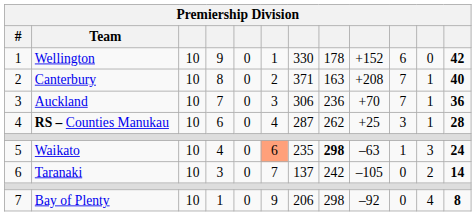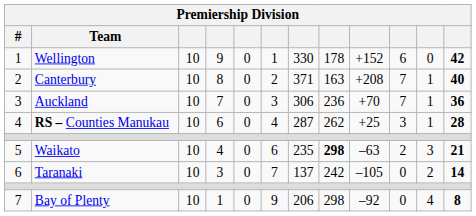 <table class="wikitable" width="550px" style="text-align:center">
 <tr>
 <th colspan="12">Premiership Division</th>
 </tr>
 <tr>
 <th style="width:5%">#</th>
 <th style="width:27%">Team</th>
 <th style="width:5%"></th>
 <th style="width:5%"></th>
 <th style="width:5%"></th>
 <th style="width:5%"></th>
 <th style="width:5%"></th>
 <th style="width:5%"></th>
 <th style="width:7%"></th>
 <th style="width:5%"></th>
 <th style="width:5%"></th>
 <th style="width:5%"></th>
 </tr>
 <tr>
 <td>1</td>
 <td style="text-align:left"><a href='#'>Wellington</a></td>
 <td>10</td>
 <td>9</td>
 <td>0</td>
 <td>1</td>
 <td>330</td>
 <td>178</td>
 <td>+152</td>
 <td>6</td>
 <td>0</td>
 <td><strong>42</strong></td>
 </tr>
 <tr>
 <td>2</td>
 <td style="text-align:left"><a href='#'>Canterbury</a></td>
 <td>10</td>
 <td>8</td>
 <td>0</td>
 <td>2</td>
 <td>371</td>
 <td>163</td>
 <td>+208</td>
 <td>7</td>
 <td>1</td>
 <td><strong>40</strong></td>
 </tr>
 <tr>
 <td>3</td>
 <td style="text-align:left"><a href='#'>Auckland</a></td>
 <td>10</td>
 <td>7</td>
 <td>0</td>
 <td>3</td>
 <td>306</td>
 <td>236</td>
 <td>+70</td>
 <td>7</td>
 <td>1</td>
 <td><strong>36</strong></td>
 </tr>
 <tr>
 <td>4</td>
 <td style="text-align:left"><strong>RS –</strong> <a href='#'>Counties Manukau</a></td>
 <td>10</td>
 <td>6</td>
 <td>0</td>
 <td>4</td>
 <td>287</td>
 <td>262</td>
 <td>+25</td>
 <td>3</td>
 <td>1</td>
 <td><strong>28</strong></td>
 </tr>
 <tr>
 <td colspan=12 style="background-color:#DDDDDD"></td>
 </tr>
 <tr>
 <td>5</td>
 <td style="text-align:left"><a href='#'>Waikato</a></td>
 <td>10</td>
 <td>4</td>
 <td>0</td>
-<td style="background: lightsalmon;">6</td>
+<td>6</td>
 <td>235</td>
 <td><strong>298</strong></td>
 <td>–63</td>
-<td>1</td>
+<td>2</td>
 <td>3</td>
-<td><strong>24</strong></td>
+<td><strong>21</strong></td>
 </tr>
 <tr>
 <td>6</td>
 <td style="text-align:left"><a href='#'>Taranaki</a></td>
 <td>10</td>
 <td>3</td>
 <td>0</td>
 <td>7</td>
 <td>137</td>
 <td>242</td>
 <td>–105</td>
 <td>0</td>
 <td>2</td>
 <td><strong>14</strong></td>
 </tr>
 <tr>
 <td colspan=12 style="background-color:#DDDDDD"></td>
 </tr>
 <tr>
 <td>7</td>
 <td style="text-align:left"><a href='#'>Bay of Plenty</a></td>
 <td>10</td>
 <td>1</td>
 <td>0</td>
 <td>9</td>
 <td>206</td>
 <td>298</td>
 <td>–92</td>
 <td>0</td>
 <td>4</td>
 <td><strong>8</strong></td>
 </tr>
 </table>
